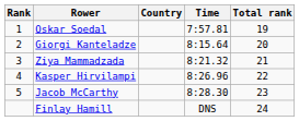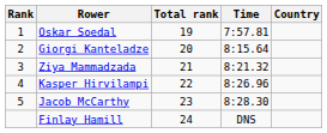 <table class="wikitable" style="text-align:center">
 <tr>
 <th>Rank</th>
 <th>Rower</th>
+<th>Total rank</th>
+<th>Time</th>
 <th>Country</th>
-<th>Time</th>
-<th>Total rank</th>
 </tr>
 <tr>
 <td>1</td>
 <td align="left"><a href='#'>Oskar Soedal</a></td>
+<td>19</td>
+<td>7:57.81</td>
 <td align="left"></td>
-<td>7:57.81</td>
-<td>19</td>
 </tr>
 <tr>
 <td>2</td>
 <td align="left"><a href='#'>Giorgi Kanteladze</a></td>
+<td>20</td>
+<td>8:15.64</td>
 <td align="left"></td>
-<td>8:15.64</td>
-<td>20</td>
 </tr>
 <tr>
 <td>3</td>
 <td align="left"><a href='#'>Ziya Mammadzada</a></td>
+<td>21</td>
+<td>8:21.32</td>
 <td align="left"></td>
-<td>8:21.32</td>
-<td>21</td>
 </tr>
 <tr>
 <td>4</td>
 <td align="left"><a href='#'>Kasper Hirvilampi</a></td>
+<td>22</td>
+<td>8:26.96</td>
 <td align="left"></td>
-<td>8:26.96</td>
-<td>22</td>
 </tr>
 <tr>
 <td>5</td>
 <td align="left"><a href='#'>Jacob McCarthy</a></td>
+<td>23</td>
+<td>8:28.30</td>
 <td align="left"></td>
-<td>8:28.30</td>
-<td>23</td>
 </tr>
 <tr>
 <td></td>
 <td align="left"><a href='#'>Finlay Hamill</a></td>
+<td>24</td>
+<td>DNS</td>
 <td align="left"></td>
-<td>DNS</td>
-<td>24</td>
 </tr>
 </table>
